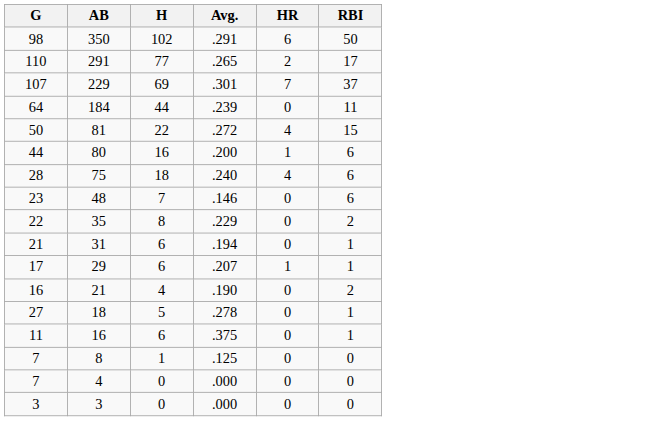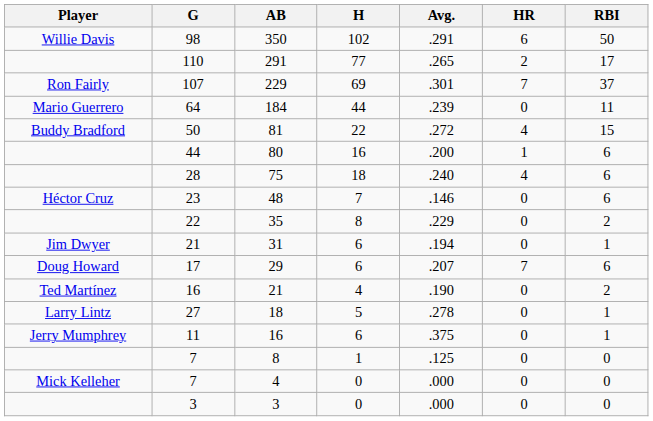 <table class="wikitable sortable">
 <tr>
+<th bgcolor="#DDDDFF" width="16%">Player</th>
 <th bgcolor="#DDDDFF" width="9%">G</th>
 <th bgcolor="#DDDDFF" width="9%">AB</th>
 <th bgcolor="#DDDDFF" width="9%">H</th>
 <th bgcolor="#DDDDFF" width="9%">Avg.</th>
 <th bgcolor="#DDDDFF" width="9%">HR</th>
 <th bgcolor="#DDDDFF" width="9%">RBI</th>
 </tr>
 <tr align="center">
+<td><a href='#'>Willie Davis</a></td>
 <td>98</td>
 <td>350</td>
 <td>102</td>
 <td>.291</td>
 <td>6</td>
 <td>50</td>
 </tr>
 <tr align="center">
+<td></td>
 <td>110</td>
 <td>291</td>
 <td>77</td>
 <td>.265</td>
 <td>2</td>
 <td>17</td>
 </tr>
 <tr align="center">
+<td><a href='#'>Ron Fairly</a></td>
 <td>107</td>
 <td>229</td>
 <td>69</td>
 <td>.301</td>
 <td>7</td>
 <td>37</td>
 </tr>
 <tr align="center">
+<td><a href='#'>Mario Guerrero</a></td>
 <td>64</td>
 <td>184</td>
 <td>44</td>
 <td>.239</td>
 <td>0</td>
 <td>11</td>
 </tr>
 <tr align="center">
+<td><a href='#'>Buddy Bradford</a></td>
 <td>50</td>
 <td>81</td>
 <td>22</td>
 <td>.272</td>
 <td>4</td>
 <td>15</td>
 </tr>
 <tr align="center">
+<td></td>
 <td>44</td>
 <td>80</td>
 <td>16</td>
 <td>.200</td>
 <td>1</td>
 <td>6</td>
 </tr>
 <tr align="center">
+<td></td>
 <td>28</td>
 <td>75</td>
 <td>18</td>
 <td>.240</td>
 <td>4</td>
 <td>6</td>
 </tr>
 <tr align="center">
+<td><a href='#'>Héctor Cruz</a></td>
 <td>23</td>
 <td>48</td>
 <td>7</td>
 <td>.146</td>
 <td>0</td>
 <td>6</td>
 </tr>
 <tr align="center">
+<td></td>
 <td>22</td>
 <td>35</td>
 <td>8</td>
 <td>.229</td>
 <td>0</td>
 <td>2</td>
 </tr>
 <tr align="center">
+<td><a href='#'>Jim Dwyer</a></td>
 <td>21</td>
 <td>31</td>
 <td>6</td>
 <td>.194</td>
 <td>0</td>
 <td>1</td>
 </tr>
 <tr align="center">
+<td><a href='#'>Doug Howard</a></td>
 <td>17</td>
 <td>29</td>
 <td>6</td>
 <td>.207</td>
-<td>1</td>
-<td>1</td>
+<td>7</td>
+<td>6</td>
 </tr>
 <tr align="center">
+<td><a href='#'>Ted Martínez</a></td>
 <td>16</td>
 <td>21</td>
 <td>4</td>
 <td>.190</td>
 <td>0</td>
 <td>2</td>
 </tr>
 <tr align="center">
+<td><a href='#'>Larry Lintz</a></td>
 <td>27</td>
 <td>18</td>
 <td>5</td>
 <td>.278</td>
 <td>0</td>
 <td>1</td>
 </tr>
 <tr align="center">
+<td><a href='#'>Jerry Mumphrey</a></td>
 <td>11</td>
 <td>16</td>
 <td>6</td>
 <td>.375</td>
 <td>0</td>
 <td>1</td>
 </tr>
 <tr align="center">
+<td></td>
 <td>7</td>
 <td>8</td>
 <td>1</td>
 <td>.125</td>
 <td>0</td>
 <td>0</td>
 </tr>
 <tr align="center">
+<td><a href='#'>Mick Kelleher</a></td>
 <td>7</td>
 <td>4</td>
 <td>0</td>
 <td>.000</td>
 <td>0</td>
 <td>0</td>
 </tr>
 <tr align="center">
+<td></td>
 <td>3</td>
 <td>3</td>
 <td>0</td>
 <td>.000</td>
 <td>0</td>
 <td>0</td>
 </tr>
 </table>
